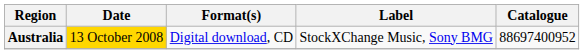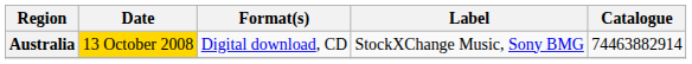 <table class="wikitable plainrowheaders">
 <tr>
 <th scope="col">Region</th>
 <th scope="col">Date</th>
 <th scope="col">Format(s)</th>
 <th scope="col">Label</th>
 <th scope="col">Catalogue</th>
 </tr>
 <tr>
 <th scope="row">Australia</th>
 <td style="background: gold;">13 October 2008</td>
 <td><a href='#'>Digital download</a>, CD</td>
 <td>StockXChange Music, <a href='#'>Sony BMG</a></td>
-<td>88697400952</td>
+<td>74463882914</td>
 </tr>
 <tr>
 </tr>
 </table>
